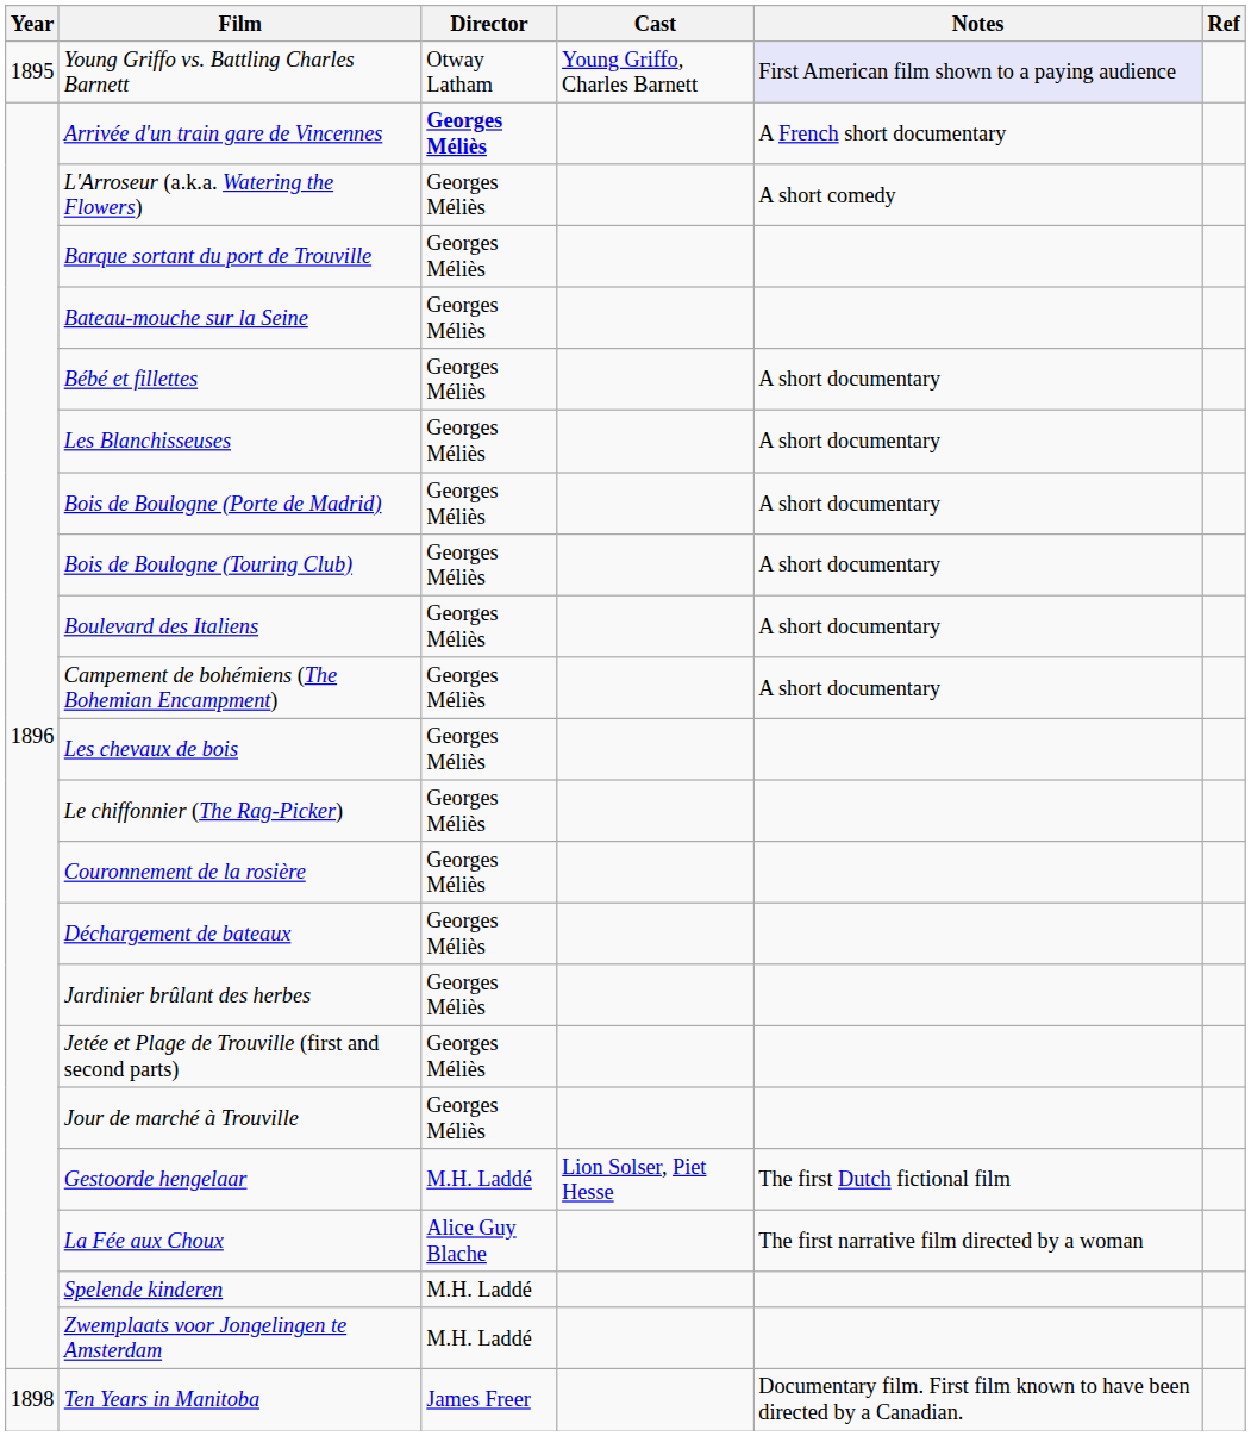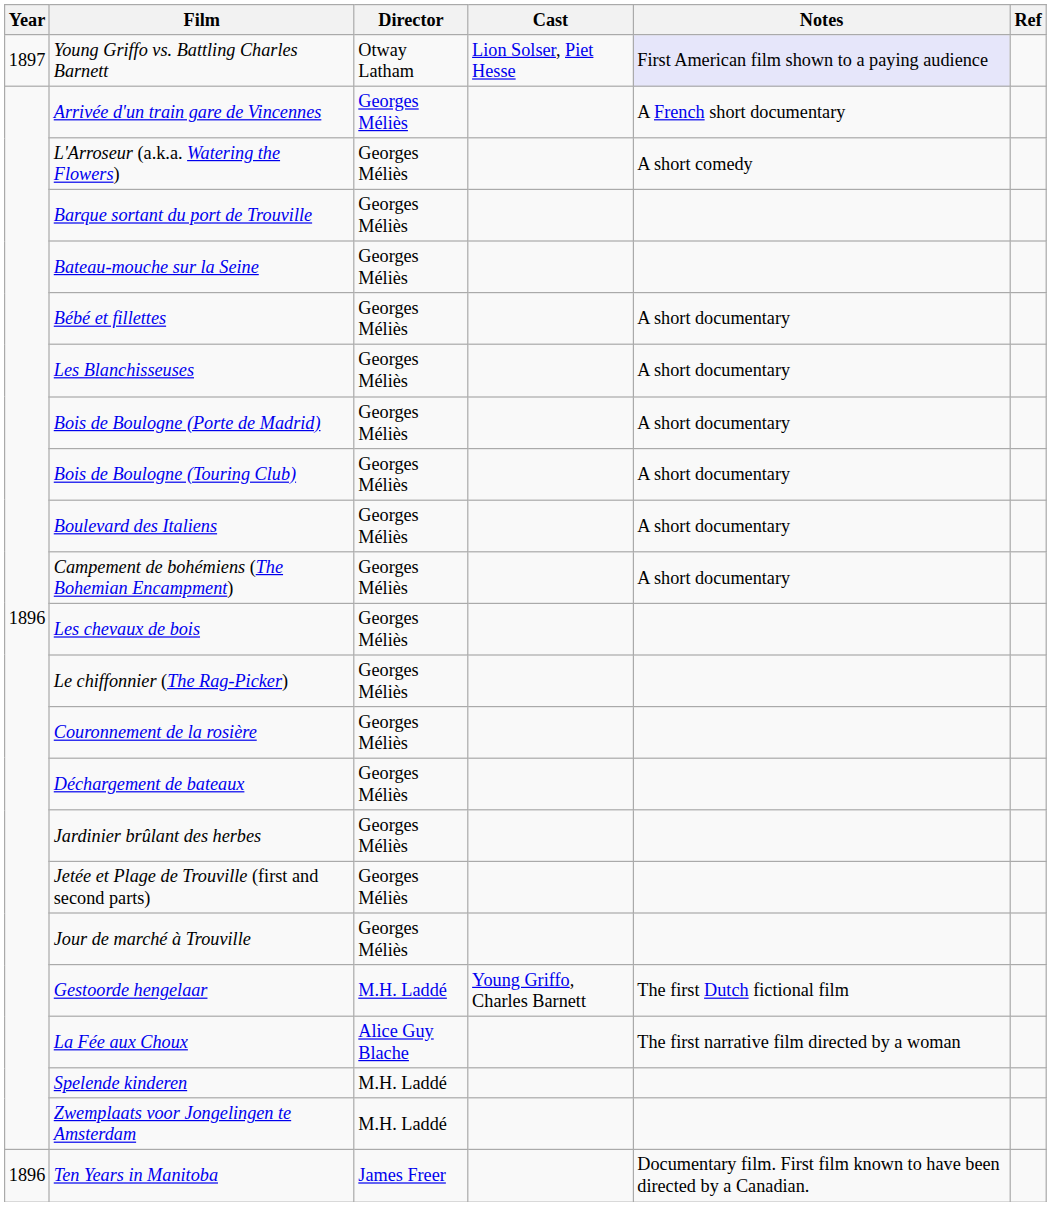 <table class="wikitable sortable" style="font-size:95%">
 <tr>
 <th>Year</th>
 <th>Film</th>
 <th>Director</th>
 <th>Cast</th>
 <th>Notes</th>
 <th class="unsortable">Ref</th>
 </tr>
 <tr>
-<td>1895</td>
+<td>1897</td>
 <td><em>Young Griffo vs. Battling Charles Barnett</em></td>
 <td>Otway Latham</td>
-<td><a href='#'>Young Griffo</a>, Charles Barnett</td>
+<td><a href='#'>Lion Solser</a>, <a href='#'>Piet Hesse</a></td>
 <td style="background: lavender;">First American film shown to a paying audience</td>
 <td></td>
 </tr>
 <tr>
 <td rowspan="21">1896</td>
 <td><em><a href='#'>Arrivée d'un train gare de Vincennes</a></em></td>
-<td><strong><a href='#'>Georges Méliès</a></strong></td>
+<td><a href='#'>Georges Méliès</a></td>
 <td></td>
 <td>A <a href='#'>French</a> short documentary</td>
 <td></td>
 </tr>
 <tr>
 <td><em>L'Arroseur</em> (a.k.a. <em><a href='#'>Watering the Flowers</a></em>)</td>
 <td>Georges Méliès</td>
 <td></td>
 <td>A short comedy</td>
 <td></td>
 </tr>
 <tr>
 <td><em><a href='#'>Barque sortant du port de Trouville</a></em></td>
 <td>Georges Méliès</td>
 <td></td>
 <td></td>
 <td></td>
 </tr>
 <tr>
 <td><em><a href='#'>Bateau-mouche sur la Seine</a></em></td>
 <td>Georges Méliès</td>
 <td></td>
 <td></td>
 <td></td>
 </tr>
 <tr>
 <td><em><a href='#'>Bébé et fillettes</a></em></td>
 <td>Georges Méliès</td>
 <td></td>
 <td>A short documentary</td>
 <td></td>
 </tr>
 <tr>
 <td><em><a href='#'>Les Blanchisseuses</a></em></td>
 <td>Georges Méliès</td>
 <td></td>
 <td>A short documentary</td>
 <td></td>
 </tr>
 <tr>
 <td><em><a href='#'>Bois de Boulogne (Porte de Madrid)</a></em></td>
 <td>Georges Méliès</td>
 <td></td>
 <td>A short documentary</td>
 <td></td>
 </tr>
 <tr>
 <td><em><a href='#'>Bois de Boulogne (Touring Club)</a></em></td>
 <td>Georges Méliès</td>
 <td></td>
 <td>A short documentary</td>
 <td></td>
 </tr>
 <tr>
 <td><em><a href='#'>Boulevard des Italiens</a></em></td>
 <td>Georges Méliès</td>
 <td></td>
 <td>A short documentary</td>
 <td></td>
 </tr>
 <tr>
 <td><em>Campement de bohémiens</em> (<em><a href='#'>The Bohemian Encampment</a></em>)</td>
 <td>Georges Méliès</td>
 <td></td>
 <td>A short documentary</td>
 <td></td>
 </tr>
 <tr>
 <td><em><a href='#'>Les chevaux de bois</a></em></td>
 <td>Georges Méliès</td>
 <td></td>
 <td></td>
 <td></td>
 </tr>
 <tr>
 <td><em>Le chiffonnier</em> (<em><a href='#'>The Rag-Picker</a></em>)</td>
 <td>Georges Méliès</td>
 <td></td>
 <td></td>
 <td><br></td>
 </tr>
 <tr>
 <td><em><a href='#'>Couronnement de la rosière</a></em></td>
 <td>Georges Méliès</td>
 <td></td>
 <td></td>
 <td></td>
 </tr>
 <tr>
 <td><em><a href='#'>Déchargement de bateaux</a></em></td>
 <td>Georges Méliès</td>
 <td></td>
 <td></td>
 <td></td>
 </tr>
 <tr>
 <td><em>Jardinier brûlant des herbes</em></td>
 <td>Georges Méliès</td>
 <td></td>
 <td></td>
 <td></td>
 </tr>
 <tr>
 <td><em>Jetée et Plage de Trouville</em> (first and second parts)</td>
 <td>Georges Méliès</td>
 <td></td>
 <td></td>
 <td></td>
 </tr>
 <tr>
 <td><em>Jour de marché à Trouville</em></td>
 <td>Georges Méliès</td>
 <td></td>
 <td></td>
 <td></td>
 </tr>
 <tr>
 <td><em><a href='#'>Gestoorde hengelaar</a></em></td>
 <td><a href='#'>M.H. Laddé</a></td>
-<td><a href='#'>Lion Solser</a>, <a href='#'>Piet Hesse</a></td>
+<td><a href='#'>Young Griffo</a>, Charles Barnett</td>
 <td>The first <a href='#'>Dutch</a> fictional film</td>
 <td></td>
 </tr>
 <tr>
 <td><em><a href='#'>La Fée aux Choux</a></em></td>
 <td><a href='#'>Alice Guy Blache</a></td>
 <td></td>
 <td>The first narrative film directed by a woman</td>
 <td></td>
 </tr>
 <tr>
 <td><em><a href='#'>Spelende kinderen</a></em></td>
 <td>M.H. Laddé</td>
 <td></td>
 <td></td>
 <td></td>
 </tr>
 <tr>
 <td><em><a href='#'>Zwemplaats voor Jongelingen te Amsterdam</a></em></td>
 <td>M.H. Laddé</td>
 <td></td>
 <td></td>
 <td></td>
 </tr>
 <tr>
-<td>1898</td>
+<td>1896</td>
 <td><em><a href='#'>Ten Years in Manitoba</a></em></td>
 <td><a href='#'>James Freer</a></td>
 <td></td>
 <td>Documentary film. First film known to have been directed by a Canadian.</td>
 <td></td>
 </tr>
 </table>
